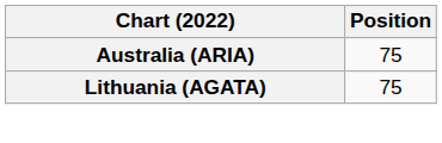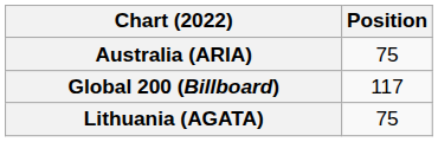 <table class="wikitable sortable plainrowheaders" style="text-align:center;" border="1">
 <tr>
 <th scope="col" style="width:16em">Chart (2022)</th>
 <th scope="col">Position</th>
 </tr>
 <tr>
 <th scope="row">Australia (ARIA)</th>
 <td>75</td>
 </tr>
 <tr>
+<th scope="row">Global 200 (<em>Billboard</em>)</th>
+<td>117</td>
+</tr>
+<tr>
 <th scope="row">Lithuania (AGATA)</th>
 <td>75</td>
 </tr>
 </table>
